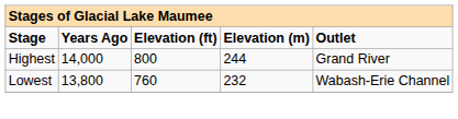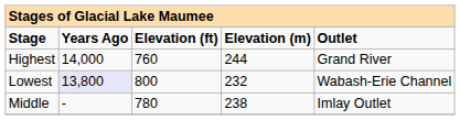 <table class="wikitable" align="right">
 <tr bgcolor="#ffdead">
 <td colspan="5"><strong>Stages of Glacial Lake Maumee</strong></td>
 </tr>
 <tr>
 <td><strong>Stage</strong></td>
 <td><strong>Years Ago</strong></td>
 <td><strong>Elevation (ft)</strong></td>
 <td><strong>Elevation (m)</strong></td>
 <td><strong>Outlet</strong></td>
 </tr>
 <tr>
 <td>Highest</td>
 <td>14,000</td>
-<td>800</td>
+<td>760</td>
 <td>244</td>
 <td>Grand River</td>
 </tr>
 <tr>
 <td>Lowest</td>
-<td>13,800</td>
-<td>760</td>
+<td style="background: lavender;">13,800</td>
+<td>800</td>
 <td>232</td>
 <td>Wabash-Erie Channel</td>
 </tr>
 <tr>
+<td>Middle</td>
+<td>-</td>
+<td>780</td>
+<td>238</td>
+<td>Imlay Outlet</td>
+</tr>
+<tr>
 </tr>
 </table>
